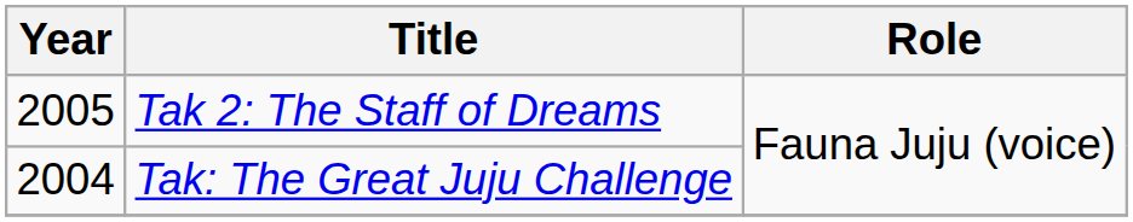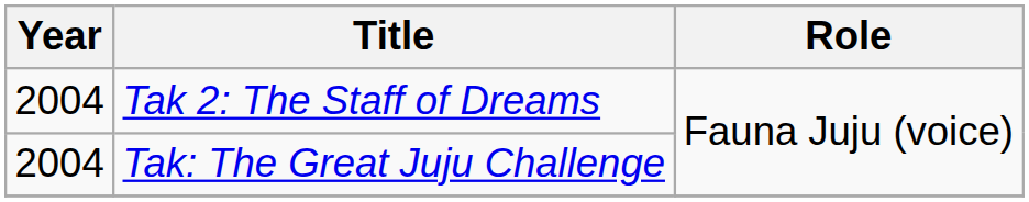 <table class="wikitable sortable">
 <tr>
 <th>Year</th>
 <th>Title</th>
 <th>Role</th>
 </tr>
 <tr>
-<td>2005</td>
+<td>2004</td>
 <td><em><a href='#'>Tak 2: The Staff of Dreams</a></em></td>
 <td rowspan="2">Fauna Juju (voice)</td>
 </tr>
 <tr>
 <td>2004</td>
 <td><em><a href='#'>Tak: The Great Juju Challenge</a></em></td>
 </tr>
 <tr>
 </tr>
 </table>
